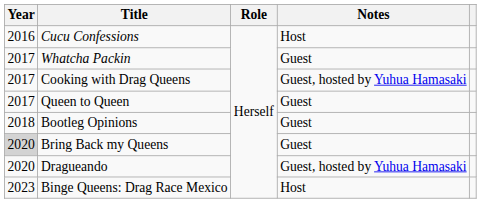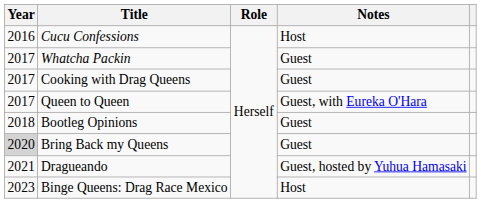 <table class="wikitable">
 <tr>
 <th>Year</th>
 <th>Title</th>
 <th>Role</th>
 <th>Notes</th>
 <th></th>
 </tr>
 <tr>
 <td>2016</td>
 <td><em>Cucu Confessions</em></td>
 <td rowspan="8">Herself</td>
 <td>Host</td>
 <td></td>
 </tr>
 <tr>
 <td>2017</td>
 <td><em>Whatcha Packin<strong></td>
 <td>Guest</td>
 <td></td>
 </tr>
 <tr>
 <td>2017</td>
 <td></em>Cooking with Drag Queens<em></td>
-<td>Guest, hosted by <a href='#'>Yuhua Hamasaki</a></td>
+<td>Guest</td>
 <td></td>
 </tr>
 <tr>
 <td>2017</td>
 <td></em>Queen to Queen<em></td>
-<td>Guest</td>
+<td>Guest, with <a href='#'>Eureka O'Hara</a></td>
 <td></td>
 </tr>
 <tr>
 <td>2018</td>
 <td></em>Bootleg Opinions<em></td>
 <td>Guest</td>
 <td></td>
 </tr>
 <tr>
 <td style="background: lightgrey;">2020</td>
 <td></em>Bring Back my Queens<em></td>
 <td>Guest</td>
 <td></td>
 </tr>
 <tr>
-<td>2020</td>
+<td>2021</td>
 <td></em>Dragueando<em></td>
 <td>Guest, hosted by <a href='#'>Yuhua Hamasaki</a></td>
 <td></td>
 </tr>
 <tr>
 <td>2023</td>
 <td></em>Binge Queens: Drag Race Mexico<em></td>
 <td>Host</td>
 <td></td>
 </tr>
 </table>
